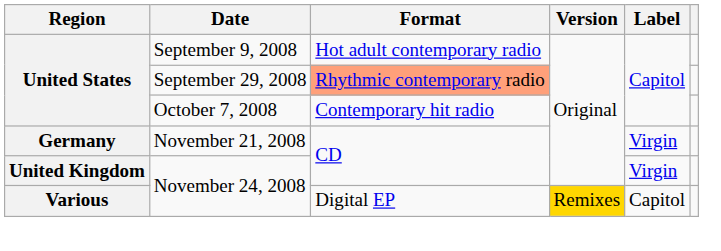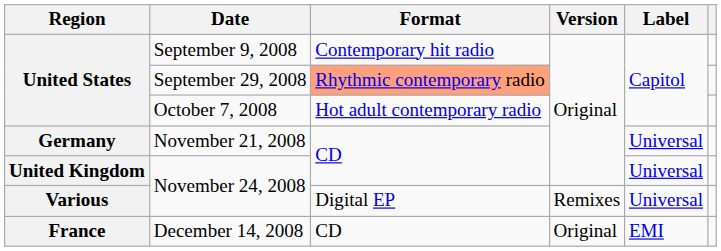 <table class="wikitable plainrowheaders">
 <tr>
 <th scope="col">Region</th>
 <th scope="col">Date</th>
 <th scope="col">Format</th>
 <th scope="col">Version</th>
 <th scope="col">Label</th>
 <th scope="col"></th>
 </tr>
 <tr>
 <th scope="row" rowspan="3">United States</th>
 <td>September 9, 2008</td>
-<td><a href='#'>Hot adult contemporary radio</a></td>
+<td><a href='#'>Contemporary hit radio</a></td>
 <td rowspan="5">Original</td>
 <td rowspan="3"><a href='#'>Capitol</a></td>
 <td style="text-align:center;"></td>
 </tr>
 <tr>
 <td>September 29, 2008</td>
 <td style="background: lightsalmon;"><a href='#'>Rhythmic contemporary</a> radio</td>
 <td style="text-align:center;"></td>
 </tr>
 <tr>
 <td>October 7, 2008</td>
-<td><a href='#'>Contemporary hit radio</a></td>
+<td><a href='#'>Hot adult contemporary radio</a></td>
 <td style="text-align:center;"></td>
 </tr>
 <tr>
 <th scope="row">Germany</th>
 <td>November 21, 2008</td>
 <td rowspan="2"><a href='#'>CD</a></td>
-<td><a href='#'>Virgin</a></td>
+<td><a href='#'>Universal</a></td>
 <td style="text-align:center;"></td>
 </tr>
 <tr>
 <th scope="row">United Kingdom</th>
 <td rowspan="2">November 24, 2008</td>
-<td><a href='#'>Virgin</a></td>
+<td><a href='#'>Universal</a></td>
 <td style="text-align:center;"></td>
 </tr>
 <tr>
 <th scope="row">Various</th>
 <td>Digital <a href='#'>EP</a></td>
-<td style="background: gold;">Remixes</td>
-<td>Capitol</td>
+<td>Remixes</td>
+<td><a href='#'>Universal</a></td>
+<td style="text-align:center;"></td>
+</tr>
+<tr>
+<th scope="row">France</th>
+<td>December 14, 2008</td>
+<td>CD</td>
+<td>Original</td>
+<td><a href='#'>EMI</a></td>
 <td style="text-align:center;"></td>
 </tr>
 </table>
